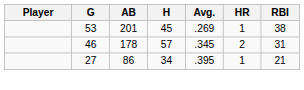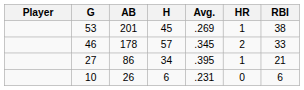 <table class="wikitable sortable">
 <tr>
 <th bgcolor="#DDDDFF" width="16%">Player</th>
 <th bgcolor="#DDDDFF" width="9%">G</th>
 <th bgcolor="#DDDDFF" width="9%">AB</th>
 <th bgcolor="#DDDDFF" width="9%">H</th>
 <th bgcolor="#DDDDFF" width="9%">Avg.</th>
 <th bgcolor="#DDDDFF" width="9%">HR</th>
 <th bgcolor="#DDDDFF" width="9%">RBI</th>
 </tr>
 <tr align="center">
 <td></td>
 <td>53</td>
 <td>201</td>
 <td>45</td>
 <td>.269</td>
 <td>1</td>
 <td>38</td>
 </tr>
 <tr align="center">
 <td></td>
 <td>46</td>
 <td>178</td>
 <td>57</td>
 <td>.345</td>
 <td>2</td>
-<td>31</td>
+<td>33</td>
 </tr>
 <tr align="center">
 <td></td>
 <td>27</td>
 <td>86</td>
 <td>34</td>
 <td>.395</td>
 <td>1</td>
 <td>21</td>
 </tr>
+<tr align="center">
+<td></td>
+<td>10</td>
+<td>26</td>
+<td>6</td>
+<td>.231</td>
+<td>0</td>
+<td>6</td>
+</tr>
 </table>
